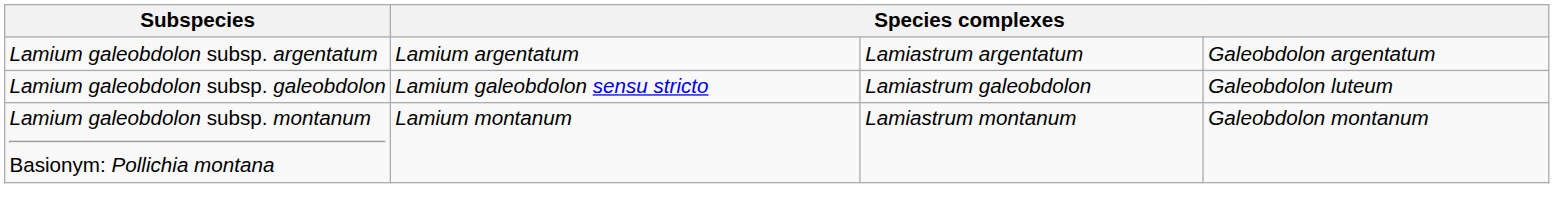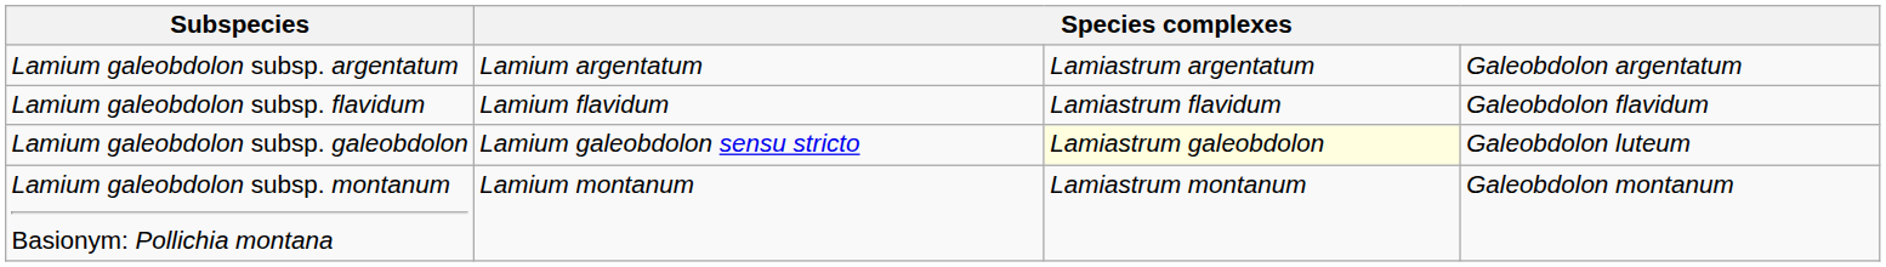 <table class="wikitable">
 <tr>
 <th style="width: 25%">Subspecies</th>
 <th colspan="3" style="width: 75%">Species complexes</th>
 </tr>
 <tr>
 <td style="vertical-align: top"><em>Lamium galeobdolon</em> subsp. <em>argentatum</em> </td>
 <td style="vertical-align: top"><em>Lamium argentatum</em> </td>
 <td style="vertical-align: top"><em>Lamiastrum argentatum</em> </td>
 <td style="vertical-align: top"><em>Galeobdolon argentatum</em> </td>
 </tr>
 <tr>
+<td style="vertical-align: top"><em>Lamium galeobdolon</em> subsp. <em>flavidum</em> </td>
+<td style="vertical-align: top"><em>Lamium flavidum</em> </td>
+<td style="vertical-align: top"><em>Lamiastrum flavidum</em> </td>
+<td style="vertical-align: top"><em>Galeobdolon flavidum</em> </td>
+</tr>
+<tr>
 <td style="vertical-align: top"><em>Lamium galeobdolon</em> subsp. <em>galeobdolon</em></td>
 <td style="vertical-align: top"><em>Lamium galeobdolon</em>  <em><a href='#'>sensu stricto</a></em></td>
-<td style="vertical-align: top"><em>Lamiastrum galeobdolon</em> </td>
+<td style="background: lightyellow; vertical-align: top"><em>Lamiastrum galeobdolon</em> </td>
 <td style="vertical-align: top"><em>Galeobdolon luteum</em> </td>
 </tr>
 <tr>
 <td style="vertical-align: top"><em>Lamium galeobdolon</em> subsp. <em>montanum</em> <hr>Basionym: <em>Pollichia montana</em> </td>
 <td style="vertical-align: top"><em>Lamium montanum</em> </td>
 <td style="vertical-align: top"><em>Lamiastrum montanum</em> </td>
 <td style="vertical-align: top"><em>Galeobdolon montanum</em> </td>
 </tr>
 </table>
